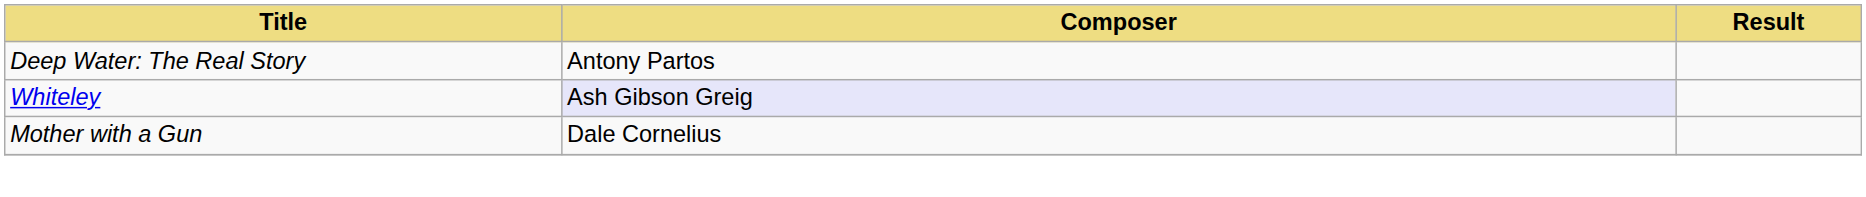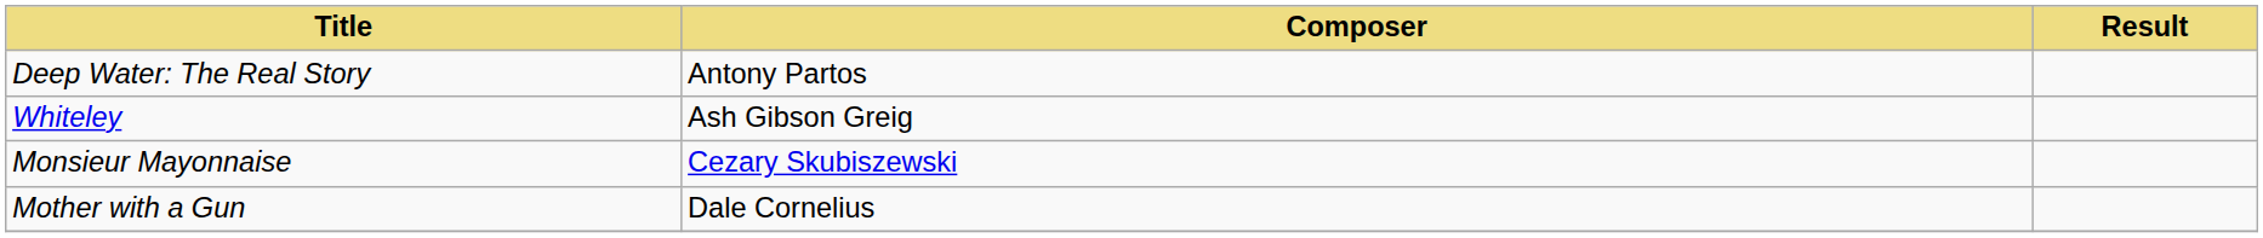 <table class="wikitable" width=100%>
 <tr>
 <th style="width:30%;background:#EEDD82;">Title</th>
 <th style="width:60%;background:#EEDD82;">Composer</th>
 <th style="width:10%;background:#EEDD82;">Result<br></th>
 </tr>
 <tr>
 <td><em>Deep Water: The Real Story</em></td>
 <td>Antony Partos</td>
 <td></td>
 </tr>
 <tr>
 <td><em><a href='#'>Whiteley</a></em></td>
-<td style="background: lavender;">Ash Gibson Greig</td>
+<td>Ash Gibson Greig</td>
+<td></td>
+</tr>
+<tr>
+<td><em>Monsieur Mayonnaise</em></td>
+<td><a href='#'>Cezary Skubiszewski</a></td>
 <td></td>
 </tr>
 <tr>
 <td><em>Mother with a Gun</em></td>
 <td>Dale Cornelius</td>
 <td></td>
 </tr>
 <tr>
 </tr>
 </table>
